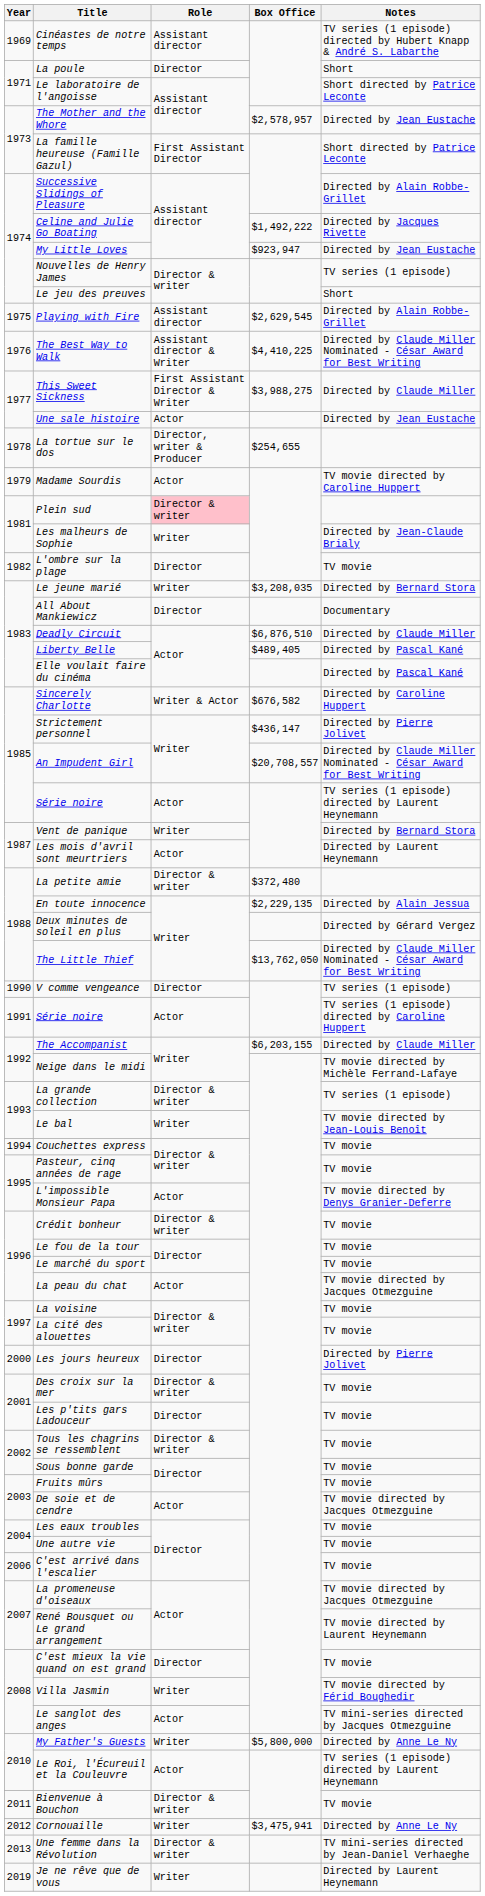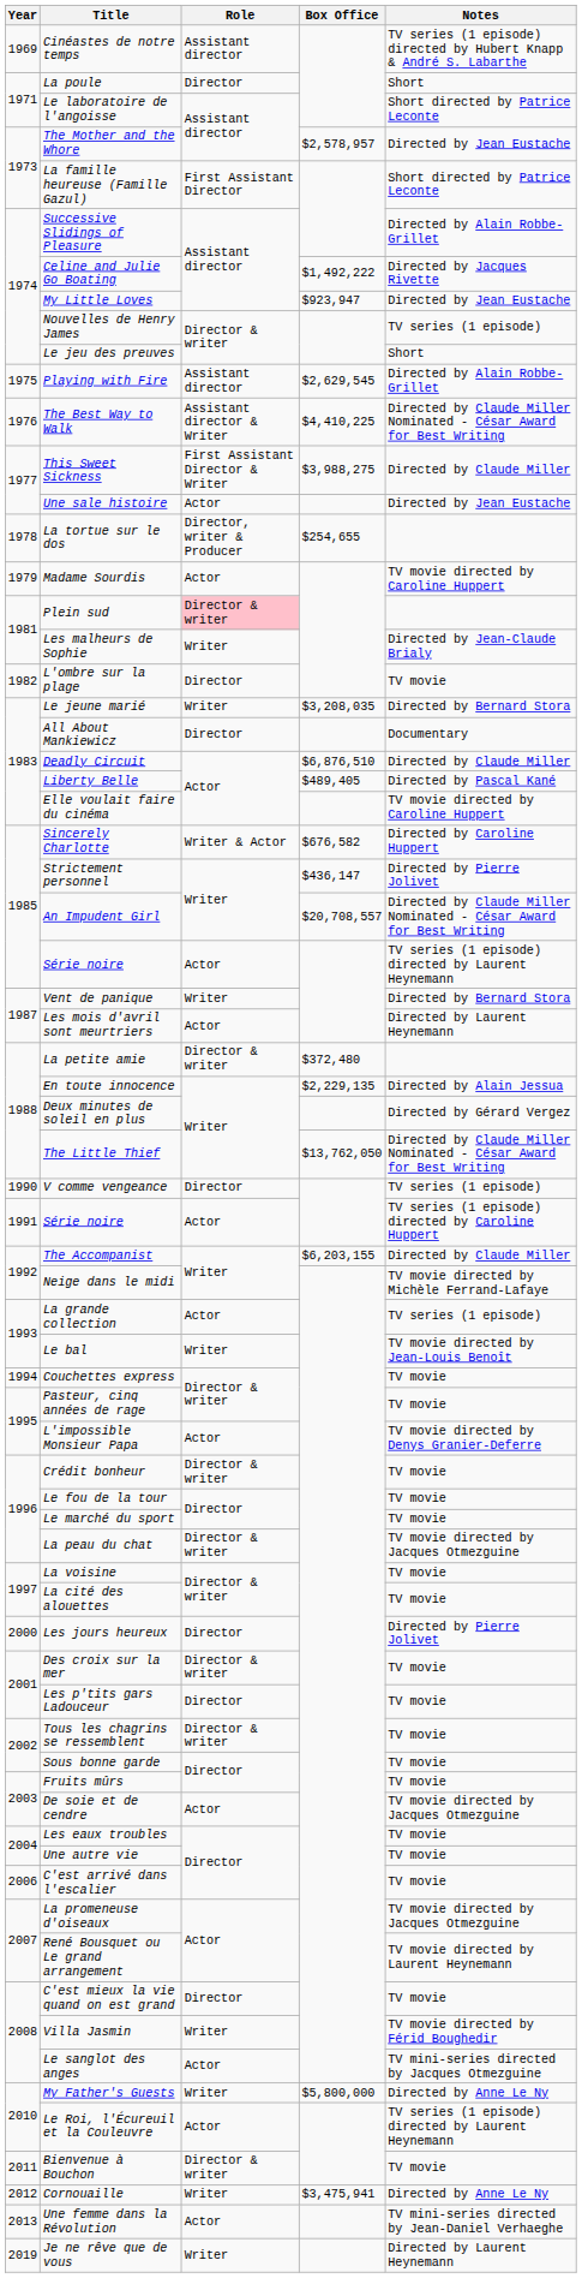 <table class="wikitable sortable">
 <tr>
 <th>Year</th>
 <th>Title</th>
 <th>Role</th>
 <th>Box Office</th>
 <th class="unsortable">Notes</th>
 </tr>
 <tr>
 <td>1969</td>
 <td><em>Cinéastes de notre temps</em></td>
 <td>Assistant director</td>
 <td rowspan=3></td>
 <td>TV series (1 episode) directed by Hubert Knapp & <a href='#'>André S. Labarthe</a></td>
 </tr>
 <tr>
 <td rowspan=2>1971</td>
 <td><em>La poule</em></td>
 <td>Director</td>
 <td>Short</td>
 </tr>
 <tr>
 <td><em>Le laboratoire de l'angoisse</em></td>
 <td rowspan=2>Assistant director</td>
 <td>Short directed by <a href='#'>Patrice Leconte</a></td>
 </tr>
 <tr>
 <td rowspan=2>1973</td>
 <td><em><a href='#'>The Mother and the Whore</a></em></td>
 <td>$2,578,957</td>
 <td>Directed by <a href='#'>Jean Eustache</a></td>
 </tr>
 <tr>
 <td><em>La famille heureuse (Famille Gazul)</em></td>
 <td>First Assistant Director</td>
 <td rowspan=2></td>
 <td>Short directed by <a href='#'>Patrice Leconte</a></td>
 </tr>
 <tr>
 <td rowspan=5>1974</td>
 <td><em><a href='#'>Successive Slidings of Pleasure</a></em></td>
 <td rowspan=3>Assistant director</td>
 <td>Directed by <a href='#'>Alain Robbe-Grillet</a></td>
 </tr>
 <tr>
 <td><em><a href='#'>Celine and Julie Go Boating</a></em></td>
 <td>$1,492,222</td>
 <td>Directed by <a href='#'>Jacques Rivette</a></td>
 </tr>
 <tr>
 <td><em><a href='#'>My Little Loves</a></em></td>
 <td>$923,947</td>
 <td>Directed by <a href='#'>Jean Eustache</a></td>
 </tr>
 <tr>
 <td><em>Nouvelles de Henry James</em></td>
 <td rowspan=2>Director & writer</td>
 <td rowspan=2></td>
 <td>TV series (1 episode)</td>
 </tr>
 <tr>
 <td><em>Le jeu des preuves</em></td>
 <td>Short</td>
 </tr>
 <tr>
 <td>1975</td>
 <td><em><a href='#'>Playing with Fire</a></em></td>
 <td>Assistant director</td>
 <td>$2,629,545</td>
 <td>Directed by <a href='#'>Alain Robbe-Grillet</a></td>
 </tr>
 <tr>
 <td>1976</td>
 <td><em><a href='#'>The Best Way to Walk</a></em></td>
 <td>Assistant director & Writer</td>
 <td>$4,410,225</td>
 <td>Directed by <a href='#'>Claude Miller</a><br>Nominated - <a href='#'>César Award for Best Writing</a></td>
 </tr>
 <tr>
 <td rowspan=2>1977</td>
 <td><em><a href='#'>This Sweet Sickness</a></em></td>
 <td>First Assistant Director & Writer</td>
 <td>$3,988,275</td>
 <td>Directed by <a href='#'>Claude Miller</a></td>
 </tr>
 <tr>
 <td><em><a href='#'>Une sale histoire</a></em></td>
 <td>Actor</td>
 <td></td>
 <td>Directed by <a href='#'>Jean Eustache</a></td>
 </tr>
 <tr>
 <td rowspan=1>1978</td>
 <td><em>La tortue sur le dos</em></td>
 <td>Director, writer & Producer</td>
 <td>$254,655</td>
 <td></td>
 </tr>
 <tr>
 <td rowspan=1>1979</td>
 <td><em>Madame Sourdis</em></td>
 <td>Actor</td>
 <td rowspan=4></td>
 <td>TV movie directed by <a href='#'>Caroline Huppert</a></td>
 </tr>
 <tr>
 <td rowspan=2>1981</td>
 <td><em>Plein sud</em></td>
 <td style="background: pink;">Director & writer</td>
 <td></td>
 </tr>
 <tr>
 <td><em>Les malheurs de Sophie</em></td>
 <td>Writer</td>
 <td>Directed by <a href='#'>Jean-Claude Brialy</a></td>
 </tr>
 <tr>
 <td rowspan=1>1982</td>
 <td><em>L'ombre sur la plage</em></td>
 <td>Director</td>
 <td>TV movie</td>
 </tr>
 <tr>
 <td rowspan=5>1983</td>
 <td><em>Le jeune marié</em></td>
 <td>Writer</td>
 <td>$3,208,035</td>
 <td>Directed by <a href='#'>Bernard Stora</a></td>
 </tr>
 <tr>
 <td><em>All About Mankiewicz</em></td>
 <td>Director</td>
 <td></td>
 <td>Documentary</td>
 </tr>
 <tr>
 <td><em><a href='#'>Deadly Circuit</a></em></td>
 <td rowspan=3>Actor</td>
 <td>$6,876,510</td>
 <td>Directed by <a href='#'>Claude Miller</a></td>
 </tr>
 <tr>
 <td><em><a href='#'>Liberty Belle</a></em></td>
 <td>$489,405</td>
 <td>Directed by <a href='#'>Pascal Kané</a></td>
 </tr>
 <tr>
 <td><em>Elle voulait faire du cinéma</em></td>
 <td></td>
-<td>Directed by <a href='#'>Pascal Kané</a></td>
+<td>TV movie directed by <a href='#'>Caroline Huppert</a></td>
 </tr>
 <tr>
 <td rowspan=4>1985</td>
 <td><em><a href='#'>Sincerely Charlotte</a></em></td>
 <td>Writer & Actor</td>
 <td>$676,582</td>
 <td>Directed by <a href='#'>Caroline Huppert</a></td>
 </tr>
 <tr>
 <td><em>Strictement personnel</em></td>
 <td rowspan=2>Writer</td>
 <td>$436,147</td>
 <td>Directed by <a href='#'>Pierre Jolivet</a></td>
 </tr>
 <tr>
 <td><em><a href='#'>An Impudent Girl</a></em></td>
 <td>$20,708,557</td>
 <td>Directed by <a href='#'>Claude Miller</a><br>Nominated - <a href='#'>César Award for Best Writing</a></td>
 </tr>
 <tr>
 <td><em><a href='#'>Série noire</a></em></td>
 <td>Actor</td>
 <td rowspan=3></td>
 <td>TV series (1 episode) directed by Laurent Heynemann</td>
 </tr>
 <tr>
 <td rowspan=2>1987</td>
 <td><em>Vent de panique</em></td>
 <td>Writer</td>
 <td>Directed by <a href='#'>Bernard Stora</a></td>
 </tr>
 <tr>
 <td><em>Les mois d'avril sont meurtriers</em></td>
 <td>Actor</td>
 <td>Directed by Laurent Heynemann</td>
 </tr>
 <tr>
 <td rowspan=4>1988</td>
 <td><em>La petite amie</em></td>
 <td>Director & writer</td>
 <td>$372,480</td>
 <td></td>
 </tr>
 <tr>
 <td><em>En toute innocence</em></td>
 <td rowspan=3>Writer</td>
 <td>$2,229,135</td>
 <td>Directed by <a href='#'>Alain Jessua</a></td>
 </tr>
 <tr>
 <td><em>Deux minutes de soleil en plus</em></td>
 <td></td>
 <td>Directed by Gérard Vergez</td>
 </tr>
 <tr>
 <td><em><a href='#'>The Little Thief</a></em></td>
 <td>$13,762,050</td>
 <td>Directed by <a href='#'>Claude Miller</a><br>Nominated - <a href='#'>César Award for Best Writing</a></td>
 </tr>
 <tr>
 <td rowspan=1>1990</td>
 <td><em>V comme vengeance</em></td>
 <td>Director</td>
 <td rowspan=2></td>
 <td>TV series (1 episode)</td>
 </tr>
 <tr>
 <td rowspan=1>1991</td>
 <td><em><a href='#'>Série noire</a></em></td>
 <td>Actor</td>
 <td>TV series (1 episode) directed by <a href='#'>Caroline Huppert</a></td>
 </tr>
 <tr>
 <td rowspan=2>1992</td>
 <td><em><a href='#'>The Accompanist</a></em></td>
 <td rowspan=2>Writer</td>
 <td>$6,203,155</td>
 <td>Directed by <a href='#'>Claude Miller</a></td>
 </tr>
 <tr>
 <td><em>Neige dans le midi</em></td>
 <td rowspan=27></td>
 <td>TV movie directed by Michèle Ferrand-Lafaye</td>
 </tr>
 <tr>
 <td rowspan=2>1993</td>
 <td><em>La grande collection</em></td>
-<td>Director & writer</td>
+<td>Actor</td>
 <td>TV series (1 episode)</td>
 </tr>
 <tr>
 <td><em>Le bal</em></td>
 <td>Writer</td>
 <td>TV movie directed by <a href='#'>Jean-Louis Benoît</a></td>
 </tr>
 <tr>
 <td rowspan=1>1994</td>
 <td><em>Couchettes express</em></td>
 <td rowspan=2>Director & writer</td>
 <td>TV movie</td>
 </tr>
 <tr>
 <td rowspan=2>1995</td>
 <td><em>Pasteur, cinq années de rage</em></td>
 <td>TV movie</td>
 </tr>
 <tr>
 <td><em>L'impossible Monsieur Papa</em></td>
 <td>Actor</td>
 <td>TV movie directed by <a href='#'>Denys Granier-Deferre</a></td>
 </tr>
 <tr>
 <td rowspan=4>1996</td>
 <td><em>Crédit bonheur</em></td>
 <td>Director & writer</td>
 <td>TV movie</td>
 </tr>
 <tr>
 <td><em>Le fou de la tour</em></td>
 <td rowspan=2>Director</td>
 <td>TV movie</td>
 </tr>
 <tr>
 <td><em>Le marché du sport</em></td>
 <td>TV movie</td>
 </tr>
 <tr>
 <td><em>La peau du chat</em></td>
-<td>Actor</td>
+<td>Director & writer</td>
 <td>TV movie directed by Jacques Otmezguine</td>
 </tr>
 <tr>
 <td rowspan=2>1997</td>
 <td><em>La voisine</em></td>
 <td rowspan=2>Director & writer</td>
 <td>TV movie</td>
 </tr>
 <tr>
 <td><em>La cité des alouettes</em></td>
 <td>TV movie</td>
 </tr>
 <tr>
 <td rowspan=1>2000</td>
 <td><em>Les jours heureux</em></td>
 <td>Director</td>
 <td>Directed by <a href='#'>Pierre Jolivet</a></td>
 </tr>
 <tr>
 <td rowspan=2>2001</td>
 <td><em>Des croix sur la mer</em></td>
 <td>Director & writer</td>
 <td>TV movie</td>
 </tr>
 <tr>
 <td><em>Les p'tits gars Ladouceur</em></td>
 <td>Director</td>
 <td>TV movie</td>
 </tr>
 <tr>
 <td rowspan=2>2002</td>
 <td><em>Tous les chagrins se ressemblent</em></td>
 <td>Director & writer</td>
 <td>TV movie</td>
 </tr>
 <tr>
 <td><em>Sous bonne garde</em></td>
 <td rowspan=2>Director</td>
 <td>TV movie</td>
 </tr>
 <tr>
 <td rowspan=2>2003</td>
 <td><em>Fruits mûrs</em></td>
 <td>TV movie</td>
 </tr>
 <tr>
 <td><em>De soie et de cendre</em></td>
 <td>Actor</td>
 <td>TV movie directed by Jacques Otmezguine</td>
 </tr>
 <tr>
 <td rowspan=2>2004</td>
 <td><em>Les eaux troubles</em></td>
 <td rowspan=3>Director</td>
 <td>TV movie</td>
 </tr>
 <tr>
 <td><em>Une autre vie</em></td>
 <td>TV movie</td>
 </tr>
 <tr>
 <td rowspan=1>2006</td>
 <td><em>C'est arrivé dans l'escalier</em></td>
 <td>TV movie</td>
 </tr>
 <tr>
 <td rowspan=2>2007</td>
 <td><em>La promeneuse d'oiseaux</em></td>
 <td rowspan=2>Actor</td>
 <td>TV movie directed by Jacques Otmezguine</td>
 </tr>
 <tr>
 <td><em>René Bousquet ou Le grand arrangement</em></td>
 <td>TV movie directed by Laurent Heynemann</td>
 </tr>
 <tr>
 <td rowspan=3>2008</td>
 <td><em>C'est mieux la vie quand on est grand</em></td>
 <td>Director</td>
 <td>TV movie</td>
 </tr>
 <tr>
 <td><em>Villa Jasmin</em></td>
 <td>Writer</td>
 <td>TV movie directed by <a href='#'>Férid Boughedir</a></td>
 </tr>
 <tr>
 <td><em>Le sanglot des anges</em></td>
 <td>Actor</td>
 <td>TV mini-series directed by Jacques Otmezguine</td>
 </tr>
 <tr>
 <td rowspan=2>2010</td>
 <td><em><a href='#'>My Father's Guests</a></em></td>
 <td>Writer</td>
 <td>$5,800,000</td>
 <td>Directed by <a href='#'>Anne Le Ny</a></td>
 </tr>
 <tr>
 <td><em>Le Roi, l'Écureuil et la Couleuvre</em></td>
 <td>Actor</td>
 <td rowspan=2></td>
 <td>TV series (1 episode) directed by Laurent Heynemann</td>
 </tr>
 <tr>
 <td rowspan=1>2011</td>
 <td><em>Bienvenue à Bouchon</em></td>
 <td>Director & writer</td>
 <td>TV movie</td>
 </tr>
 <tr>
 <td rowspan=1>2012</td>
 <td><em>Cornouaille</em></td>
 <td>Writer</td>
 <td>$3,475,941</td>
 <td>Directed by <a href='#'>Anne Le Ny</a></td>
 </tr>
 <tr>
 <td rowspan=1>2013</td>
 <td><em>Une femme dans la Révolution</em></td>
-<td>Director & writer</td>
+<td>Actor</td>
 <td></td>
 <td>TV mini-series directed by Jean-Daniel Verhaeghe</td>
 </tr>
 <tr>
 <td>2019</td>
 <td><em>Je ne rêve que de vous</em></td>
 <td>Writer</td>
 <td></td>
 <td>Directed by Laurent Heynemann</td>
 </tr>
 </table>
